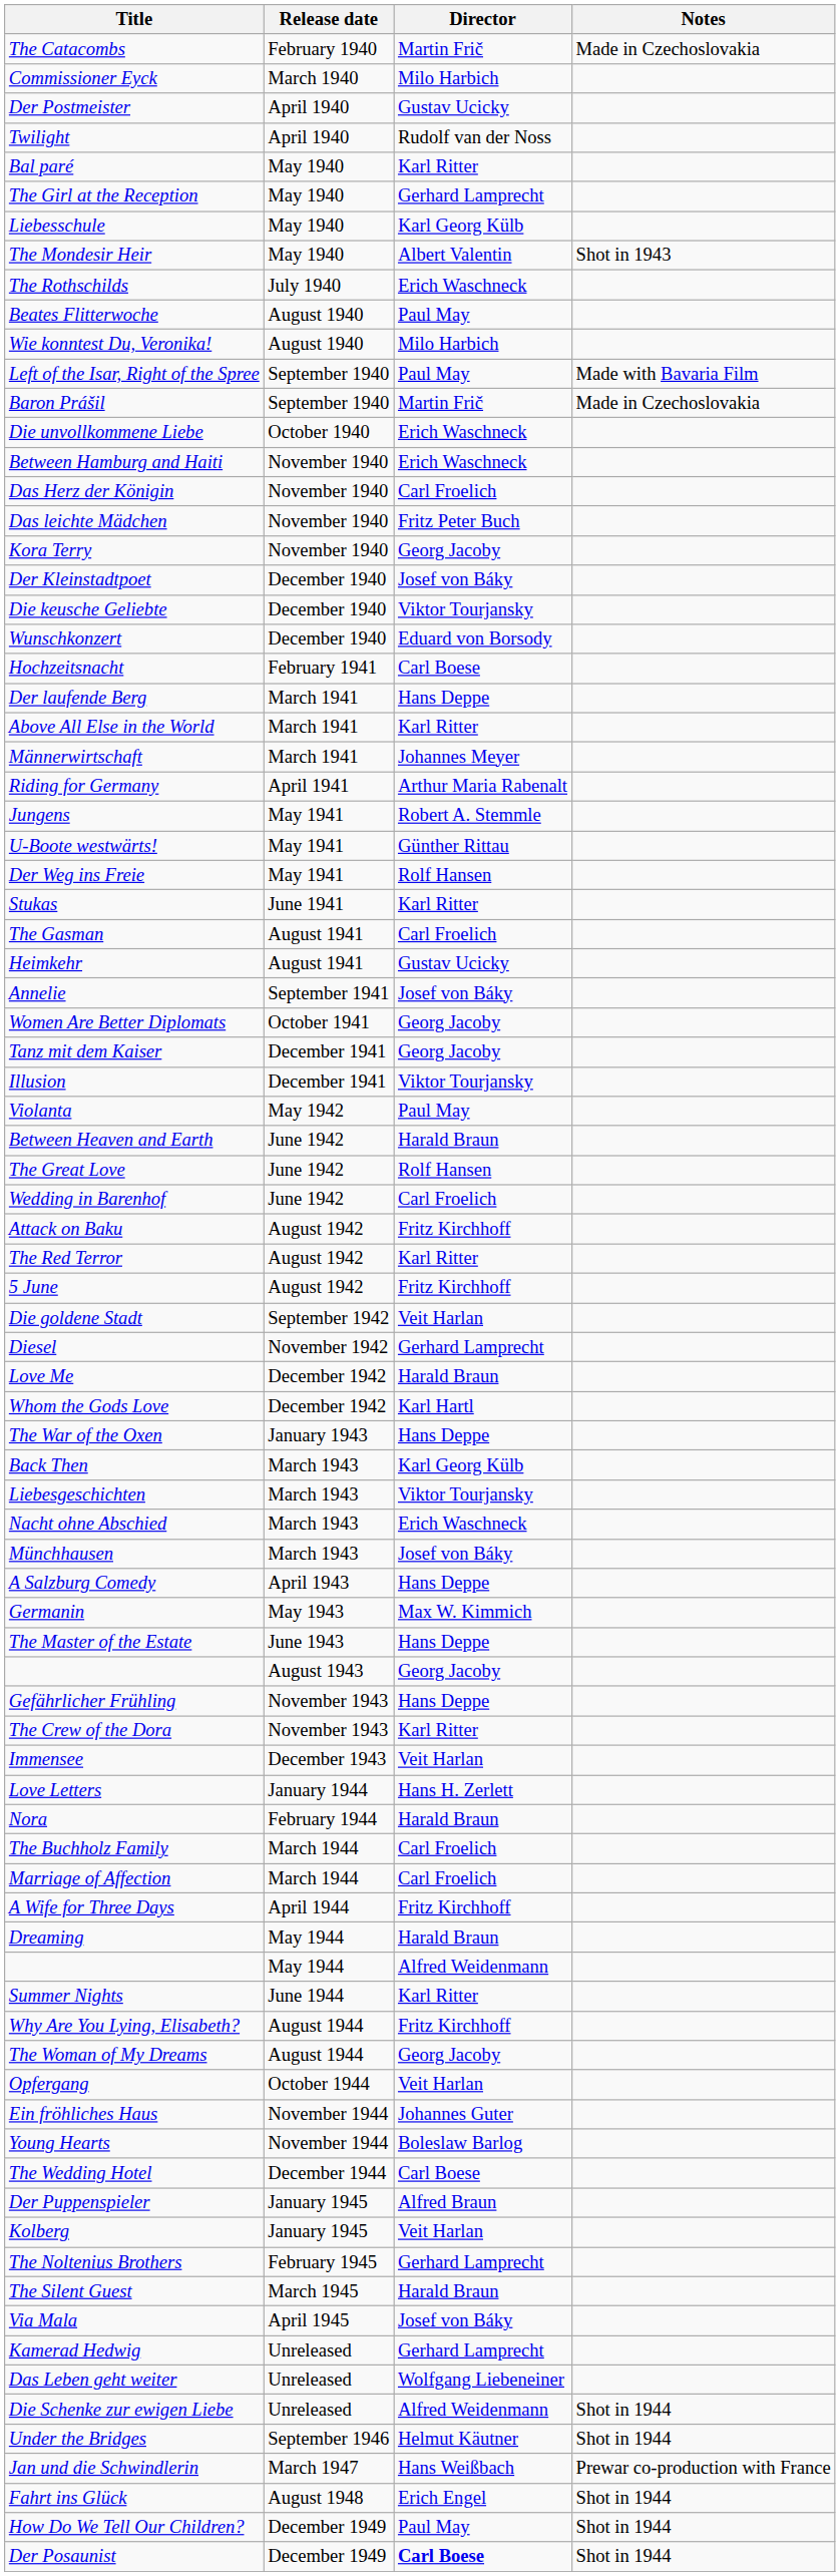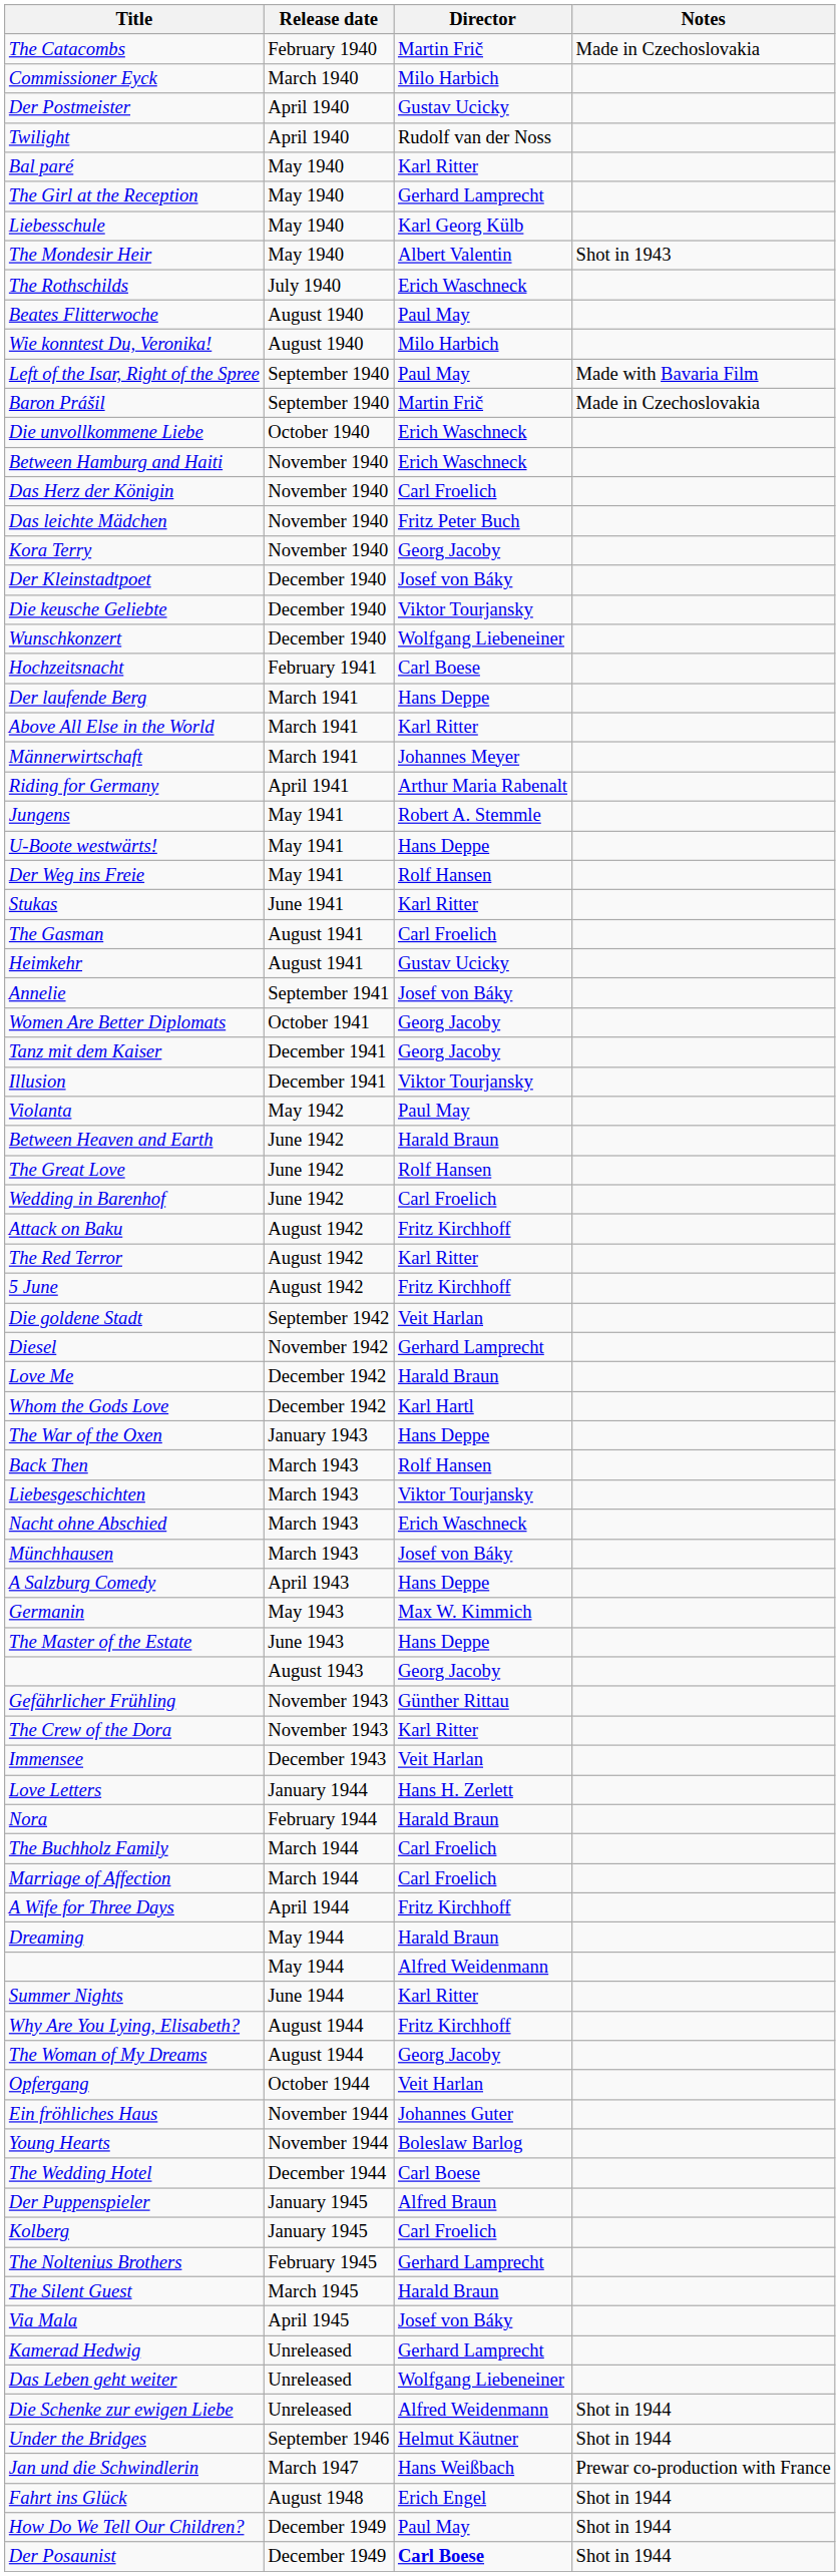 <table class="wikitable sortable">
 <tr>
 <th>Title</th>
 <th>Release date</th>
 <th>Director</th>
 <th>Notes</th>
 </tr>
 <tr>
 <td><em><a href='#'>The Catacombs</a></em></td>
 <td>February 1940</td>
 <td><a href='#'>Martin Frič</a></td>
 <td>Made in Czechoslovakia</td>
 </tr>
 <tr>
 <td><em><a href='#'>Commissioner Eyck</a></em></td>
 <td>March 1940</td>
 <td><a href='#'>Milo Harbich</a></td>
 <td></td>
 </tr>
 <tr>
 <td><em><a href='#'>Der Postmeister</a></em></td>
 <td>April 1940</td>
 <td><a href='#'>Gustav Ucicky</a></td>
 <td></td>
 </tr>
 <tr>
 <td><em><a href='#'>Twilight</a></em></td>
 <td>April 1940</td>
 <td>Rudolf van der Noss</td>
 <td></td>
 </tr>
 <tr>
 <td><em><a href='#'>Bal paré</a></em></td>
 <td>May 1940</td>
 <td><a href='#'>Karl Ritter</a></td>
 <td></td>
 </tr>
 <tr>
 <td><em><a href='#'>The Girl at the Reception</a></em></td>
 <td>May 1940</td>
 <td><a href='#'>Gerhard Lamprecht</a></td>
 <td></td>
 </tr>
 <tr>
 <td><em><a href='#'>Liebesschule</a></em></td>
 <td>May 1940</td>
 <td><a href='#'>Karl Georg Külb</a></td>
 <td></td>
 </tr>
 <tr>
 <td><em><a href='#'>The Mondesir Heir</a></em></td>
 <td>May 1940</td>
 <td><a href='#'>Albert Valentin</a></td>
 <td>Shot in 1943</td>
 </tr>
 <tr>
 <td><em><a href='#'>The Rothschilds</a></em></td>
 <td>July 1940</td>
 <td><a href='#'>Erich Waschneck</a></td>
 <td></td>
 </tr>
 <tr>
 <td><em><a href='#'>Beates Flitterwoche</a></em></td>
 <td>August 1940</td>
 <td><a href='#'>Paul May</a></td>
 <td></td>
 </tr>
 <tr>
 <td><em><a href='#'>Wie konntest Du, Veronika!</a></em></td>
 <td>August 1940</td>
 <td><a href='#'>Milo Harbich</a></td>
 <td></td>
 </tr>
 <tr>
 <td><em><a href='#'>Left of the Isar, Right of the Spree</a></em></td>
 <td>September 1940</td>
 <td><a href='#'>Paul May</a></td>
 <td>Made with <a href='#'>Bavaria Film</a></td>
 </tr>
 <tr>
 <td><em><a href='#'>Baron Prášil</a></em></td>
 <td>September 1940</td>
 <td><a href='#'>Martin Frič</a></td>
 <td>Made in Czechoslovakia</td>
 </tr>
 <tr>
 <td><em><a href='#'>Die unvollkommene Liebe</a></em></td>
 <td>October 1940</td>
 <td><a href='#'>Erich Waschneck</a></td>
 <td></td>
 </tr>
 <tr>
 <td><em><a href='#'>Between Hamburg and Haiti</a></em></td>
 <td>November 1940</td>
 <td><a href='#'>Erich Waschneck</a></td>
 <td></td>
 </tr>
 <tr>
 <td><em><a href='#'>Das Herz der Königin</a></em></td>
 <td>November 1940</td>
 <td><a href='#'>Carl Froelich</a></td>
 <td></td>
 </tr>
 <tr>
 <td><em><a href='#'>Das leichte Mädchen</a></em></td>
 <td>November 1940</td>
 <td><a href='#'>Fritz Peter Buch</a></td>
 <td></td>
 </tr>
 <tr>
 <td><em><a href='#'>Kora Terry</a></em></td>
 <td>November 1940</td>
 <td><a href='#'>Georg Jacoby</a></td>
 <td></td>
 </tr>
 <tr>
 <td><em><a href='#'>Der Kleinstadtpoet</a></em></td>
 <td>December 1940</td>
 <td><a href='#'>Josef von Báky</a></td>
 <td></td>
 </tr>
 <tr>
 <td><em><a href='#'>Die keusche Geliebte</a></em></td>
 <td>December 1940</td>
 <td><a href='#'>Viktor Tourjansky</a></td>
 <td></td>
 </tr>
 <tr>
 <td><em><a href='#'>Wunschkonzert</a></em></td>
 <td>December 1940</td>
-<td><a href='#'>Eduard von Borsody</a></td>
+<td><a href='#'>Wolfgang Liebeneiner</a></td>
 <td></td>
 </tr>
 <tr>
 <td><em><a href='#'>Hochzeitsnacht</a></em></td>
 <td>February 1941</td>
 <td><a href='#'>Carl Boese</a></td>
 <td></td>
 </tr>
 <tr>
 <td><em><a href='#'>Der laufende Berg</a></em></td>
 <td>March 1941</td>
 <td><a href='#'>Hans Deppe</a></td>
 <td></td>
 </tr>
 <tr>
 <td><em><a href='#'>Above All Else in the World</a></em></td>
 <td>March 1941</td>
 <td><a href='#'>Karl Ritter</a></td>
 <td></td>
 </tr>
 <tr>
 <td><em><a href='#'>Männerwirtschaft</a></em></td>
 <td>March 1941</td>
 <td><a href='#'>Johannes Meyer</a></td>
 <td></td>
 </tr>
 <tr>
 <td><em><a href='#'>Riding for Germany</a></em></td>
 <td>April 1941</td>
 <td><a href='#'>Arthur Maria Rabenalt</a></td>
 <td></td>
 </tr>
 <tr>
 <td><em><a href='#'>Jungens</a></em></td>
 <td>May 1941</td>
 <td><a href='#'>Robert A. Stemmle</a></td>
 <td></td>
 </tr>
 <tr>
 <td><em><a href='#'>U-Boote westwärts!</a></em></td>
 <td>May 1941</td>
-<td><a href='#'>Günther Rittau</a></td>
+<td><a href='#'>Hans Deppe</a></td>
 <td></td>
 </tr>
 <tr>
 <td><em><a href='#'>Der Weg ins Freie</a></em></td>
 <td>May 1941</td>
 <td><a href='#'>Rolf Hansen</a></td>
 <td></td>
 </tr>
 <tr>
 <td><em><a href='#'>Stukas</a></em></td>
 <td>June 1941</td>
 <td><a href='#'>Karl Ritter</a></td>
 <td></td>
 </tr>
 <tr>
 <td><em><a href='#'>The Gasman</a></em></td>
 <td>August 1941</td>
 <td><a href='#'>Carl Froelich</a></td>
 <td></td>
 </tr>
 <tr>
 <td><em><a href='#'>Heimkehr</a></em></td>
 <td>August 1941</td>
 <td><a href='#'>Gustav Ucicky</a></td>
 <td></td>
 </tr>
 <tr>
 <td><em><a href='#'>Annelie</a></em></td>
 <td>September 1941</td>
 <td><a href='#'>Josef von Báky</a></td>
 <td></td>
 </tr>
 <tr>
 <td><em><a href='#'>Women Are Better Diplomats</a></em></td>
 <td>October 1941</td>
 <td><a href='#'>Georg Jacoby</a></td>
 <td></td>
 </tr>
 <tr>
 <td><em><a href='#'>Tanz mit dem Kaiser</a></em></td>
 <td>December 1941</td>
 <td><a href='#'>Georg Jacoby</a></td>
 <td></td>
 </tr>
 <tr>
 <td><em><a href='#'>Illusion</a></em></td>
 <td>December 1941</td>
 <td><a href='#'>Viktor Tourjansky</a></td>
 <td></td>
 </tr>
 <tr>
 <td><em><a href='#'>Violanta</a></em></td>
 <td>May 1942</td>
 <td><a href='#'>Paul May</a></td>
 <td></td>
 </tr>
 <tr>
 <td><em><a href='#'>Between Heaven and Earth</a></em></td>
 <td>June 1942</td>
 <td><a href='#'>Harald Braun</a></td>
 </tr>
 <tr>
 <td><em><a href='#'>The Great Love</a></em></td>
 <td>June 1942</td>
 <td><a href='#'>Rolf Hansen</a></td>
 <td></td>
 </tr>
 <tr>
 <td><em><a href='#'>Wedding in Barenhof</a></em></td>
 <td>June 1942</td>
 <td><a href='#'>Carl Froelich</a></td>
 <td></td>
 </tr>
 <tr>
 <td><em><a href='#'>Attack on Baku</a></em></td>
 <td>August 1942</td>
 <td><a href='#'>Fritz Kirchhoff</a></td>
 <td></td>
 </tr>
 <tr>
 <td><em><a href='#'>The Red Terror</a></em></td>
 <td>August 1942</td>
 <td><a href='#'>Karl Ritter</a></td>
 <td></td>
 </tr>
 <tr>
 <td><em><a href='#'>5 June</a></em></td>
 <td>August 1942</td>
 <td><a href='#'>Fritz Kirchhoff</a></td>
 <td></td>
 </tr>
 <tr>
 <td><em><a href='#'>Die goldene Stadt</a></em></td>
 <td>September 1942</td>
 <td><a href='#'>Veit Harlan</a></td>
 <td></td>
 </tr>
 <tr>
 <td><em><a href='#'>Diesel</a></em></td>
 <td>November 1942</td>
 <td><a href='#'>Gerhard Lamprecht</a></td>
 <td></td>
 </tr>
 <tr>
 <td><em><a href='#'>Love Me</a></em></td>
 <td>December 1942</td>
 <td><a href='#'>Harald Braun</a></td>
 <td></td>
 </tr>
 <tr>
 <td><em><a href='#'>Whom the Gods Love</a></em></td>
 <td>December 1942</td>
 <td><a href='#'>Karl Hartl</a></td>
 <td></td>
 </tr>
 <tr>
 <td><em><a href='#'>The War of the Oxen</a></em></td>
 <td>January 1943</td>
 <td><a href='#'>Hans Deppe</a></td>
 <td></td>
 </tr>
 <tr>
 <td><em><a href='#'>Back Then</a></em></td>
 <td>March 1943</td>
-<td><a href='#'>Karl Georg Külb</a></td>
+<td><a href='#'>Rolf Hansen</a></td>
 <td></td>
 </tr>
 <tr>
 <td><em><a href='#'>Liebesgeschichten</a></em></td>
 <td>March 1943</td>
 <td><a href='#'>Viktor Tourjansky</a></td>
 <td></td>
 </tr>
 <tr>
 <td><em><a href='#'>Nacht ohne Abschied</a></em></td>
 <td>March 1943</td>
 <td><a href='#'>Erich Waschneck</a></td>
 <td></td>
 </tr>
 <tr>
 <td><em><a href='#'>Münchhausen</a></em></td>
 <td>March 1943</td>
 <td><a href='#'>Josef von Báky</a></td>
 <td></td>
 </tr>
 <tr>
 <td><em><a href='#'>A Salzburg Comedy</a></em></td>
 <td>April 1943</td>
 <td><a href='#'>Hans Deppe</a></td>
 <td></td>
 </tr>
 <tr>
 <td><em><a href='#'>Germanin</a></em></td>
 <td>May 1943</td>
 <td><a href='#'>Max W. Kimmich</a></td>
 <td></td>
 </tr>
 <tr>
 <td><em><a href='#'>The Master of the Estate</a></em></td>
 <td>June 1943</td>
 <td><a href='#'>Hans Deppe</a></td>
 <td></td>
 </tr>
 <tr>
 <td><em></em></td>
 <td>August 1943</td>
 <td><a href='#'>Georg Jacoby</a></td>
 <td></td>
 </tr>
 <tr>
 <td><em><a href='#'>Gefährlicher Frühling</a></em></td>
 <td>November 1943</td>
-<td><a href='#'>Hans Deppe</a></td>
+<td><a href='#'>Günther Rittau</a></td>
 <td></td>
 </tr>
 <tr>
 <td><em><a href='#'>The Crew of the Dora</a></em></td>
 <td>November 1943</td>
 <td><a href='#'>Karl Ritter</a></td>
 <td></td>
 </tr>
 <tr>
 <td><em><a href='#'>Immensee</a></em></td>
 <td>December 1943</td>
 <td><a href='#'>Veit Harlan</a></td>
 <td></td>
 </tr>
 <tr>
 <td><em><a href='#'>Love Letters</a></em></td>
 <td>January 1944</td>
 <td><a href='#'>Hans H. Zerlett</a></td>
 <td></td>
 </tr>
 <tr>
 <td><em><a href='#'>Nora</a></em></td>
 <td>February 1944</td>
 <td><a href='#'>Harald Braun</a></td>
 <td></td>
 </tr>
 <tr>
 <td><em><a href='#'>The Buchholz Family</a></em></td>
 <td>March 1944</td>
 <td><a href='#'>Carl Froelich</a></td>
 <td></td>
 </tr>
 <tr>
 <td><em><a href='#'>Marriage of Affection</a></em></td>
 <td>March 1944</td>
 <td><a href='#'>Carl Froelich</a></td>
 <td></td>
 </tr>
 <tr>
 <td><em><a href='#'>A Wife for Three Days</a></em></td>
 <td>April 1944</td>
 <td><a href='#'>Fritz Kirchhoff</a></td>
 <td></td>
 </tr>
 <tr>
 <td><em><a href='#'>Dreaming</a></em></td>
 <td>May 1944</td>
 <td><a href='#'>Harald Braun</a></td>
 <td></td>
 </tr>
 <tr>
 <td><em></em></td>
 <td>May 1944</td>
 <td><a href='#'>Alfred Weidenmann</a></td>
 <td></td>
 </tr>
 <tr>
 <td><em><a href='#'>Summer Nights</a></em></td>
 <td>June 1944</td>
 <td><a href='#'>Karl Ritter</a></td>
 <td></td>
 </tr>
 <tr>
 <td><em><a href='#'>Why Are You Lying, Elisabeth?</a></em></td>
 <td>August 1944</td>
 <td><a href='#'>Fritz Kirchhoff</a></td>
 <td></td>
 </tr>
 <tr>
 <td><em><a href='#'>The Woman of My Dreams</a></em></td>
 <td>August 1944</td>
 <td><a href='#'>Georg Jacoby</a></td>
 <td></td>
 </tr>
 <tr>
 <td><em><a href='#'>Opfergang</a></em></td>
 <td>October 1944</td>
 <td><a href='#'>Veit Harlan</a></td>
 <td></td>
 </tr>
 <tr>
 <td><em><a href='#'>Ein fröhliches Haus</a></em></td>
 <td>November 1944</td>
 <td><a href='#'>Johannes Guter</a></td>
 <td></td>
 </tr>
 <tr>
 <td><em><a href='#'>Young Hearts</a></em></td>
 <td>November 1944</td>
 <td><a href='#'>Boleslaw Barlog</a></td>
 <td></td>
 </tr>
 <tr>
 <td><em><a href='#'>The Wedding Hotel</a></em></td>
 <td>December 1944</td>
 <td><a href='#'>Carl Boese</a></td>
 <td></td>
 </tr>
 <tr>
 <td><em><a href='#'>Der Puppenspieler</a></em></td>
 <td>January 1945</td>
 <td><a href='#'>Alfred Braun</a></td>
 <td></td>
 </tr>
 <tr>
 <td><em><a href='#'>Kolberg</a></em></td>
 <td>January 1945</td>
-<td><a href='#'>Veit Harlan</a></td>
+<td><a href='#'>Carl Froelich</a></td>
 <td></td>
 </tr>
 <tr>
 <td><em><a href='#'>The Noltenius Brothers</a></em></td>
 <td>February 1945</td>
 <td><a href='#'>Gerhard Lamprecht</a></td>
 <td></td>
 </tr>
 <tr>
 <td><em><a href='#'>The Silent Guest</a></em></td>
 <td>March 1945</td>
 <td><a href='#'>Harald Braun</a></td>
 <td></td>
 </tr>
 <tr>
 <td><em><a href='#'>Via Mala</a></em></td>
 <td>April 1945</td>
 <td><a href='#'>Josef von Báky</a></td>
 <td></td>
 </tr>
 <tr>
 <td><em><a href='#'>Kamerad Hedwig</a></em></td>
 <td>Unreleased</td>
 <td><a href='#'>Gerhard Lamprecht</a></td>
 <td></td>
 </tr>
 <tr>
 <td><em><a href='#'>Das Leben geht weiter</a></em></td>
 <td>Unreleased</td>
 <td><a href='#'>Wolfgang Liebeneiner</a></td>
 <td></td>
 </tr>
 <tr>
 <td><em><a href='#'>Die Schenke zur ewigen Liebe</a></em></td>
 <td>Unreleased</td>
 <td><a href='#'>Alfred Weidenmann</a></td>
 <td>Shot in 1944</td>
 </tr>
 <tr>
 <td><em><a href='#'>Under the Bridges</a></em></td>
 <td>September 1946</td>
 <td><a href='#'>Helmut Käutner</a></td>
 <td>Shot in 1944</td>
 </tr>
 <tr>
 <td><em><a href='#'>Jan und die Schwindlerin</a></em></td>
 <td>March 1947</td>
 <td><a href='#'>Hans Weißbach</a></td>
 <td>Prewar co-production with France</td>
 </tr>
 <tr>
 <td><em><a href='#'>Fahrt ins Glück</a></em></td>
 <td>August 1948</td>
 <td><a href='#'>Erich Engel</a></td>
 <td>Shot in 1944</td>
 </tr>
 <tr>
 <td><em><a href='#'>How Do We Tell Our Children?</a></em></td>
 <td>December 1949</td>
 <td><a href='#'>Paul May</a></td>
 <td>Shot in 1944</td>
 </tr>
 <tr>
 <td><em><a href='#'>Der Posaunist</a></em></td>
 <td>December 1949</td>
 <td><strong><a href='#'>Carl Boese</a></strong></td>
 <td>Shot in 1944</td>
 </tr>
 <tr>
 </tr>
 </table>
